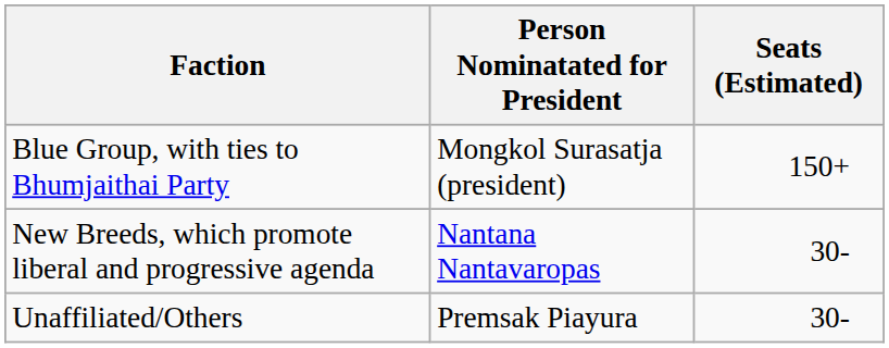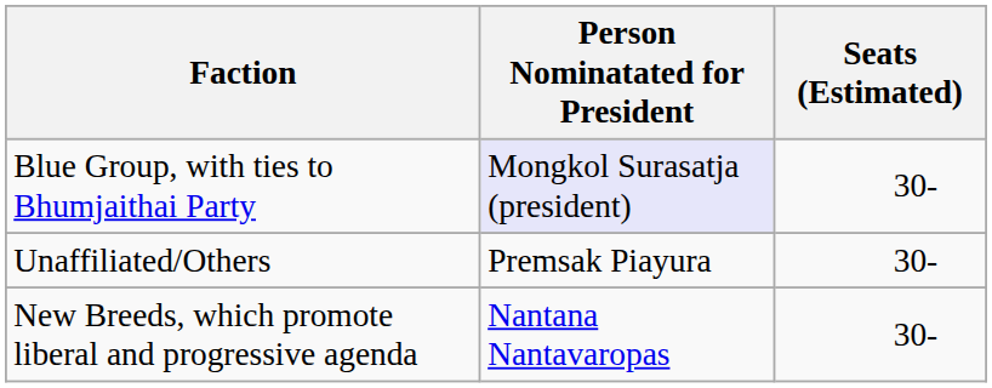 <table class="wikitable" style="font-size:95%; width:450px;">
 <tr>
 <th>Faction</th>
 <th width=30%>Person Nominatated for President</th>
 <th colspan=2>Seats (Estimated)</th>
 </tr>
 <tr>
 <td><span></span> Blue Group, with ties to <a href='#'>Bhumjaithai Party</a></td>
-<td>Mongkol Surasatja<br>(president)</td>
-<td style="text-align:right;border-right: none;">150+</td>
-<td style="text-align:center;border-left: none;"><small></small></td>
-</tr>
-<tr>
-<td><span></span> New Breeds, which promote liberal and progressive agenda</td>
-<td><a href='#'>Nantana Nantavaropas</a></td>
+<td style="background: lavender;">Mongkol Surasatja<br>(president)</td>
 <td style="text-align:right;border-right: none;">30-</td>
 <td style="text-align:center;border-left: none;"><small></small></td>
 </tr>
 <tr>
 <td><span></span> Unaffiliated/Others</td>
 <td>Premsak Piayura</td>
 <td style="text-align:right;border-right: none;">30-</td>
 <td style="text-align:center;border-left: none;"><small></small></td>
 </tr>
+<tr>
+<td><span></span> New Breeds, which promote liberal and progressive agenda</td>
+<td><a href='#'>Nantana Nantavaropas</a></td>
+<td style="text-align:right;border-right: none;">30-</td>
+<td style="text-align:center;border-left: none;"><small></small></td>
+</tr>
 </table>
